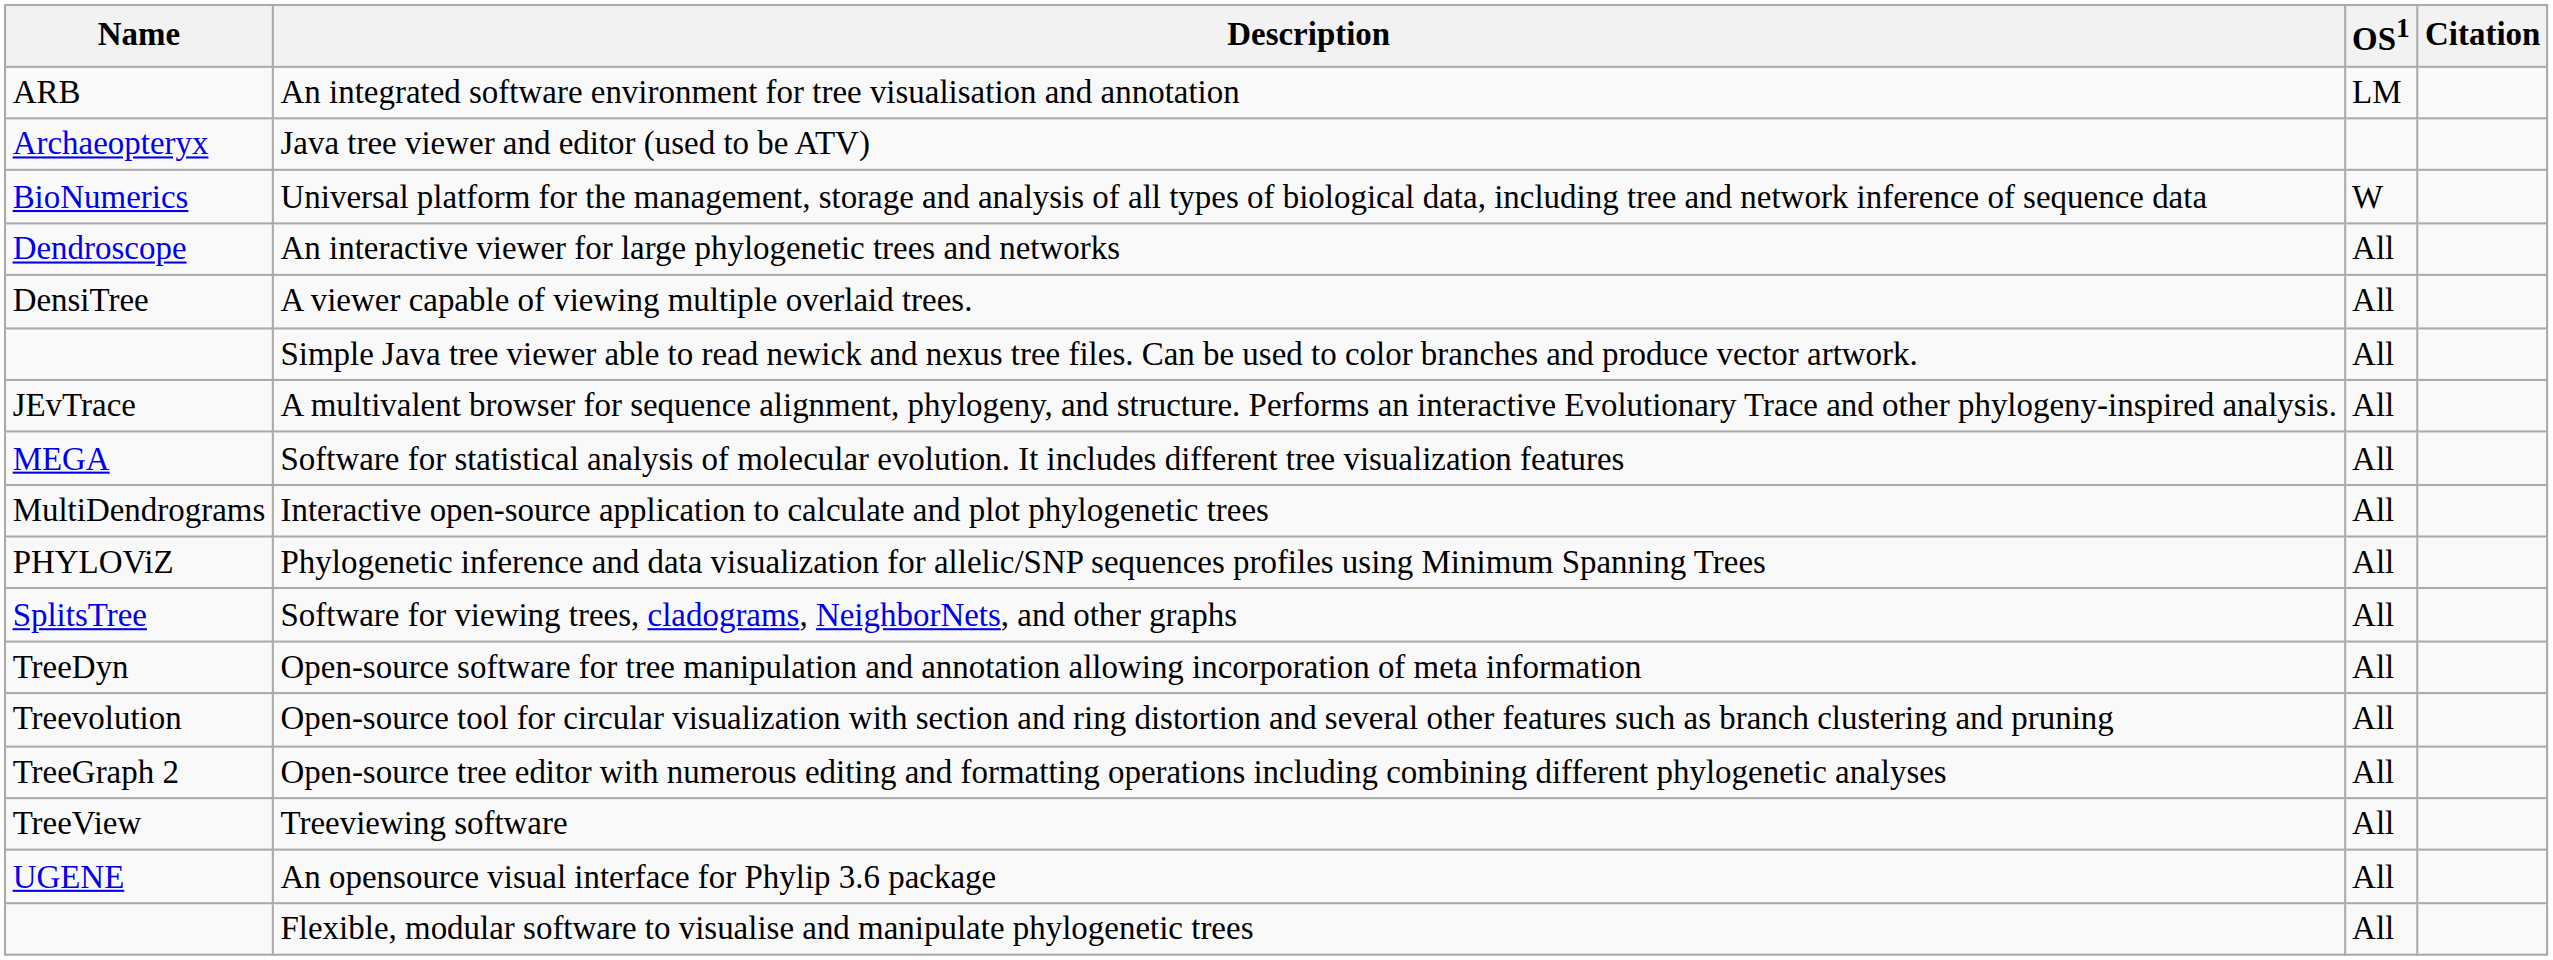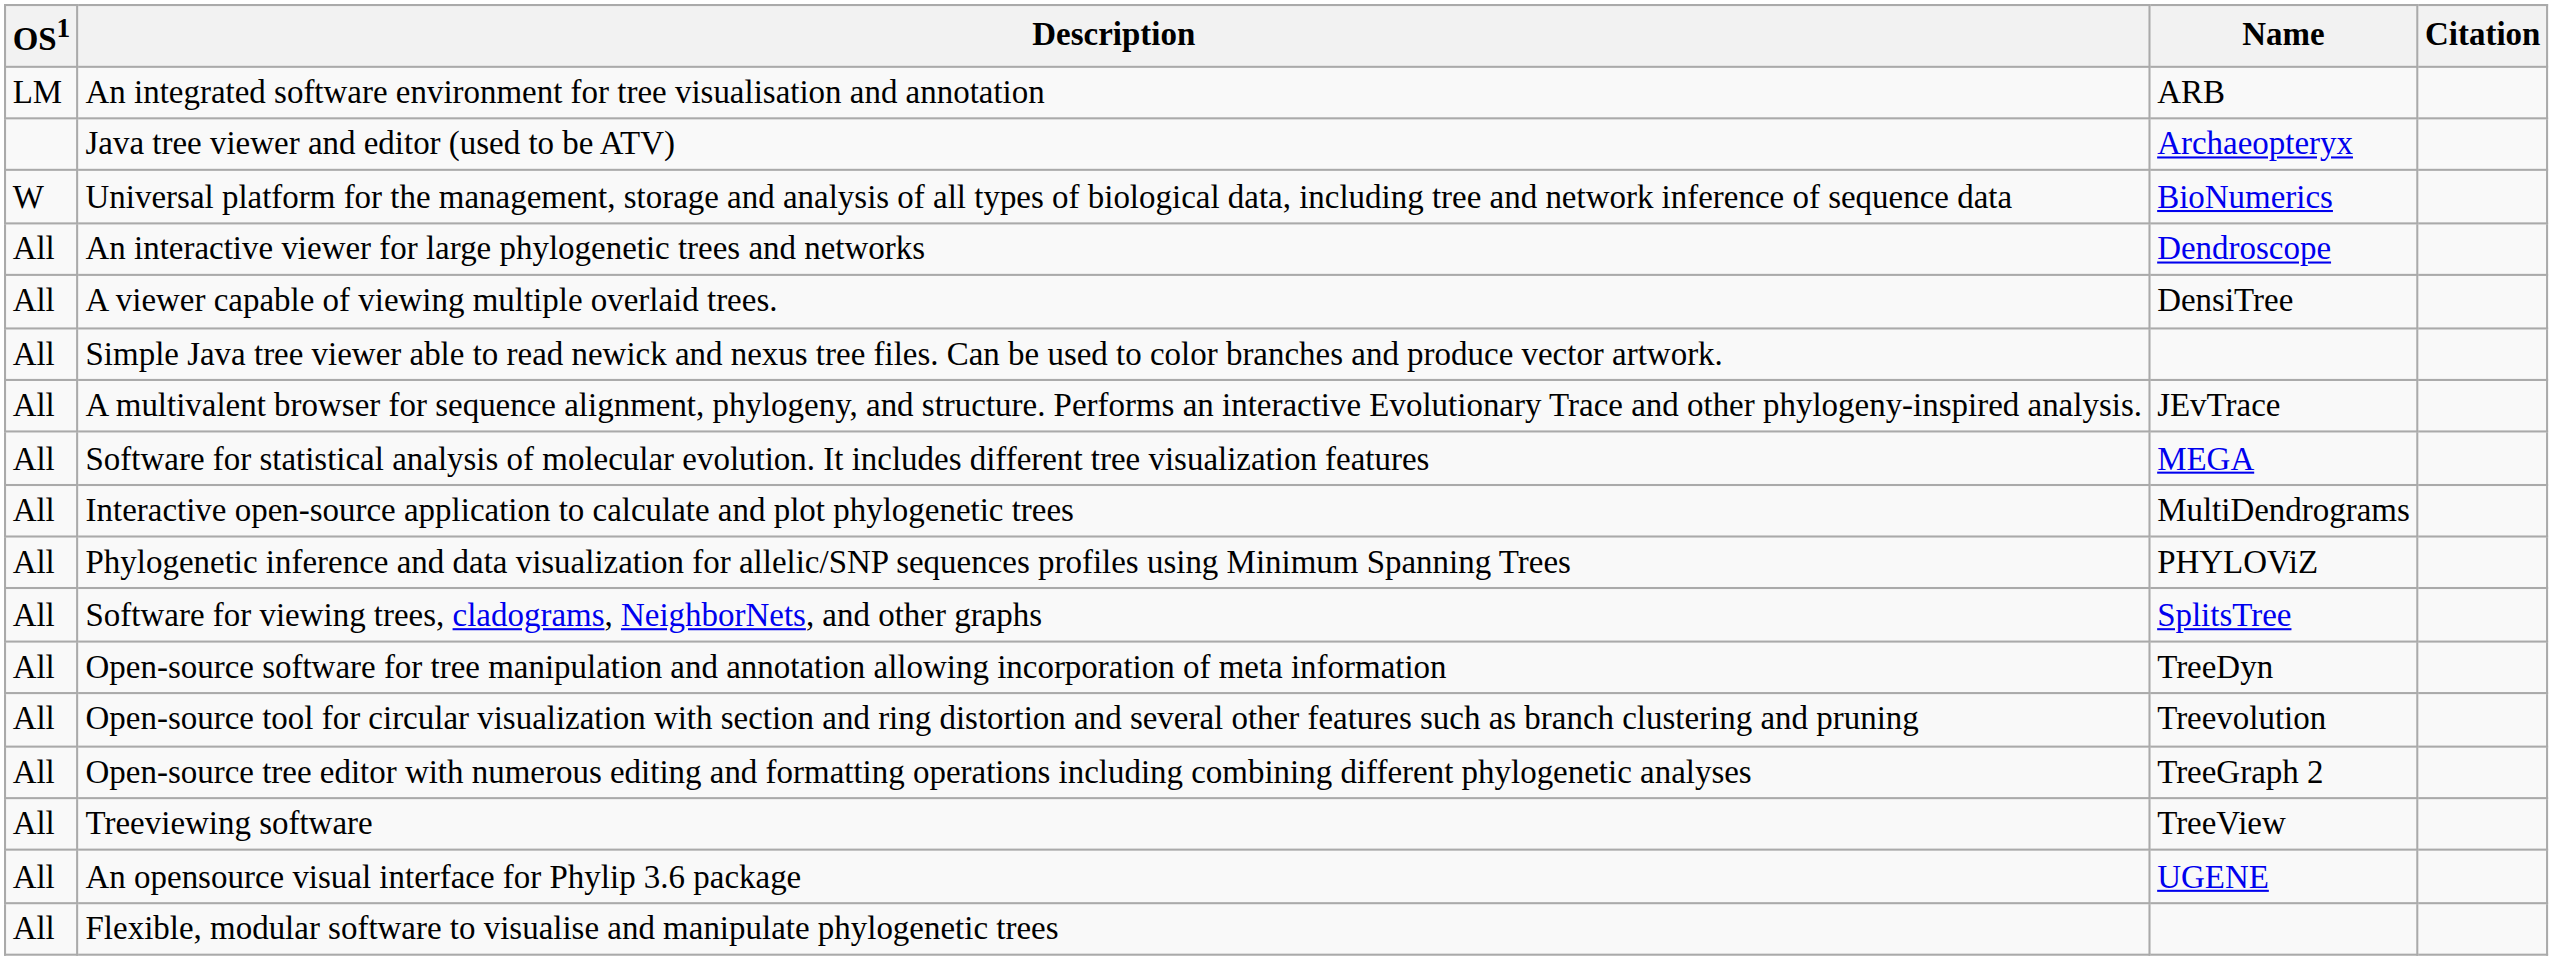 <table class="wikitable sortable">
 <tr>
+<th>OS<sup>1</sup></th>
+<th>Description</th>
 <th>Name</th>
-<th>Description</th>
-<th>OS<sup>1</sup></th>
 <th>Citation</th>
 </tr>
 <tr>
+<td>LM</td>
+<td>An integrated software environment for tree visualisation and annotation</td>
 <td>ARB</td>
-<td>An integrated software environment for tree visualisation and annotation</td>
-<td>LM</td>
 <td></td>
 </tr>
 <tr>
+<td></td>
+<td>Java tree viewer and editor (used to be ATV)</td>
 <td><a href='#'>Archaeopteryx</a></td>
-<td>Java tree viewer and editor (used to be ATV)</td>
+<td></td>
+</tr>
+<tr>
+<td>W</td>
+<td>Universal platform for the management, storage and analysis of all types of biological data, including tree and network inference of sequence data</td>
+<td><a href='#'>BioNumerics</a></td>
+<td></td>
+</tr>
+<tr>
+<td>All</td>
+<td>An interactive viewer for large phylogenetic trees and networks</td>
+<td><a href='#'>Dendroscope</a></td>
+<td></td>
+</tr>
+<tr>
+<td>All</td>
+<td>A viewer capable of viewing multiple overlaid trees.</td>
+<td>DensiTree</td>
+<td></td>
+</tr>
+<tr>
+<td>All</td>
+<td>Simple Java tree viewer able to read newick and nexus tree files. Can be used to color branches and produce vector artwork.</td>
 <td></td>
 <td></td>
 </tr>
 <tr>
-<td><a href='#'>BioNumerics</a></td>
-<td>Universal platform for the management, storage and analysis of all types of biological data, including tree and network inference of sequence data</td>
-<td>W</td>
+<td>All</td>
+<td>A multivalent browser for sequence alignment, phylogeny, and structure. Performs an interactive Evolutionary Trace and other phylogeny-inspired analysis.</td>
+<td>JEvTrace</td>
 <td></td>
 </tr>
 <tr>
-<td><a href='#'>Dendroscope</a></td>
-<td>An interactive viewer for large phylogenetic trees and networks</td>
 <td>All</td>
+<td>Software for statistical analysis of molecular evolution. It includes different tree visualization features</td>
+<td><a href='#'>MEGA</a></td>
 <td></td>
 </tr>
 <tr>
-<td>DensiTree</td>
-<td>A viewer capable of viewing multiple overlaid trees.</td>
 <td>All</td>
+<td>Interactive open-source application to calculate and plot phylogenetic trees</td>
+<td>MultiDendrograms</td>
 <td></td>
 </tr>
 <tr>
-<td></td>
-<td>Simple Java tree viewer able to read newick and nexus tree files. Can be used to color branches and produce vector artwork.</td>
 <td>All</td>
+<td>Phylogenetic inference and data visualization for allelic/SNP sequences profiles using Minimum Spanning Trees</td>
+<td>PHYLOViZ</td>
 <td></td>
 </tr>
 <tr>
-<td>JEvTrace</td>
-<td>A multivalent browser for sequence alignment, phylogeny, and structure. Performs an interactive Evolutionary Trace and other phylogeny-inspired analysis.</td>
 <td>All</td>
+<td>Software for viewing trees, <a href='#'>cladograms</a>, <a href='#'>NeighborNets</a>, and other graphs</td>
+<td><a href='#'>SplitsTree</a></td>
 <td></td>
 </tr>
 <tr>
-<td><a href='#'>MEGA</a></td>
-<td>Software for statistical analysis of molecular evolution. It includes different tree visualization features</td>
 <td>All</td>
+<td>Open-source software for tree manipulation and annotation allowing incorporation of meta information</td>
+<td>TreeDyn</td>
 <td></td>
 </tr>
 <tr>
-<td>MultiDendrograms</td>
-<td>Interactive open-source application to calculate and plot phylogenetic trees</td>
 <td>All</td>
+<td>Open-source tool for circular visualization with section and ring distortion and several other features such as branch clustering and pruning</td>
+<td>Treevolution</td>
 <td></td>
 </tr>
 <tr>
-<td>PHYLOViZ</td>
-<td>Phylogenetic inference and data visualization for allelic/SNP sequences profiles using Minimum Spanning Trees</td>
 <td>All</td>
+<td>Open-source tree editor with numerous editing and formatting operations including combining different phylogenetic analyses</td>
+<td>TreeGraph 2</td>
 <td></td>
 </tr>
 <tr>
-<td><a href='#'>SplitsTree</a></td>
-<td>Software for viewing trees, <a href='#'>cladograms</a>, <a href='#'>NeighborNets</a>, and other graphs</td>
 <td>All</td>
+<td>Treeviewing software</td>
+<td>TreeView</td>
 <td></td>
 </tr>
 <tr>
-<td>TreeDyn</td>
-<td>Open-source software for tree manipulation and annotation allowing incorporation of meta information</td>
 <td>All</td>
+<td>An opensource visual interface for Phylip 3.6 package</td>
+<td><a href='#'>UGENE</a></td>
 <td></td>
 </tr>
 <tr>
-<td>Treevolution</td>
-<td>Open-source tool for circular visualization with section and ring distortion and several other features such as branch clustering and pruning</td>
 <td>All</td>
+<td>Flexible, modular software to visualise and manipulate phylogenetic trees</td>
 <td></td>
-</tr>
-<tr>
-<td>TreeGraph 2</td>
-<td>Open-source tree editor with numerous editing and formatting operations including combining different phylogenetic analyses</td>
-<td>All</td>
-<td></td>
-</tr>
-<tr>
-<td>TreeView</td>
-<td>Treeviewing software</td>
-<td>All</td>
-<td></td>
-</tr>
-<tr>
-<td><a href='#'>UGENE</a></td>
-<td>An opensource visual interface for Phylip 3.6 package</td>
-<td>All</td>
-<td></td>
-</tr>
-<tr>
-<td></td>
-<td>Flexible, modular software to visualise and manipulate phylogenetic trees</td>
-<td>All</td>
 <td></td>
 </tr>
 </table>
